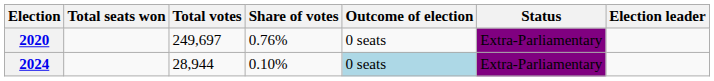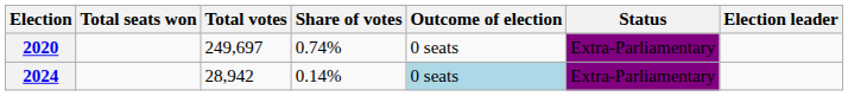 <table class="wikitable">
 <tr>
 <th>Election</th>
 <th>Total seats won</th>
 <th>Total votes</th>
 <th>Share of votes</th>
 <th>Outcome of election</th>
 <th>Status</th>
 <th>Election leader</th>
 </tr>
 <tr>
 <th><a href='#'>2020</a></th>
 <td></td>
 <td>249,697</td>
-<td>0.76%</td>
+<td>0.74%</td>
 <td>0 seats</td>
 <td bgcolor="purple">Extra-Parliamentary</td>
 <td></td>
 </tr>
 <tr>
 <th><a href='#'>2024</a></th>
 <td></td>
-<td>28,944</td>
-<td>0.10%</td>
+<td>28,942</td>
+<td>0.14%</td>
 <td style="background: lightblue;">0 seats</td>
 <td bgcolor="purple">Extra-Parliamentary</td>
 <td></td>
 </tr>
 </table>
